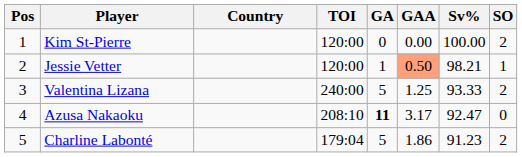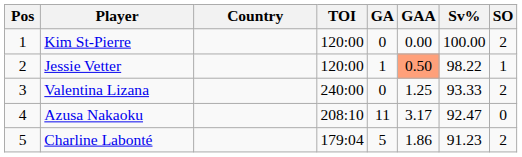 <table class="wikitable sortable" style="text-align: center;">
 <tr>
 <th width=30>Pos</th>
 <th width=150>Player</th>
 <th width=120>Country</th>
 <th width=20>TOI</th>
 <th width=20>GA</th>
 <th width=20>GAA</th>
 <th width=20>Sv%</th>
 <th width=20>SO</th>
 </tr>
 <tr>
 <td>1</td>
 <td align=left><a href='#'>Kim St-Pierre</a></td>
 <td align=left></td>
 <td>120:00</td>
 <td>0</td>
 <td>0.00</td>
 <td>100.00</td>
 <td>2</td>
 </tr>
 <tr>
 <td>2</td>
 <td align=left><a href='#'>Jessie Vetter</a></td>
 <td align=left></td>
 <td>120:00</td>
 <td>1</td>
 <td style="background: lightsalmon;">0.50</td>
-<td>98.21</td>
+<td>98.22</td>
 <td>1</td>
 </tr>
 <tr>
 <td>3</td>
 <td align=left><a href='#'>Valentina Lizana</a></td>
 <td align=left></td>
 <td>240:00</td>
-<td>5</td>
+<td>0</td>
 <td>1.25</td>
 <td>93.33</td>
 <td>2</td>
 </tr>
 <tr>
 <td>4</td>
 <td align=left><a href='#'>Azusa Nakaoku</a></td>
 <td align=left></td>
 <td>208:10</td>
-<td><strong>11</strong></td>
+<td>11</td>
 <td>3.17</td>
 <td>92.47</td>
 <td>0</td>
 </tr>
 <tr>
 <td>5</td>
 <td align=left><a href='#'>Charline Labonté</a></td>
 <td align=left></td>
 <td>179:04</td>
 <td>5</td>
 <td>1.86</td>
 <td>91.23</td>
 <td>2</td>
 </tr>
 </table>
